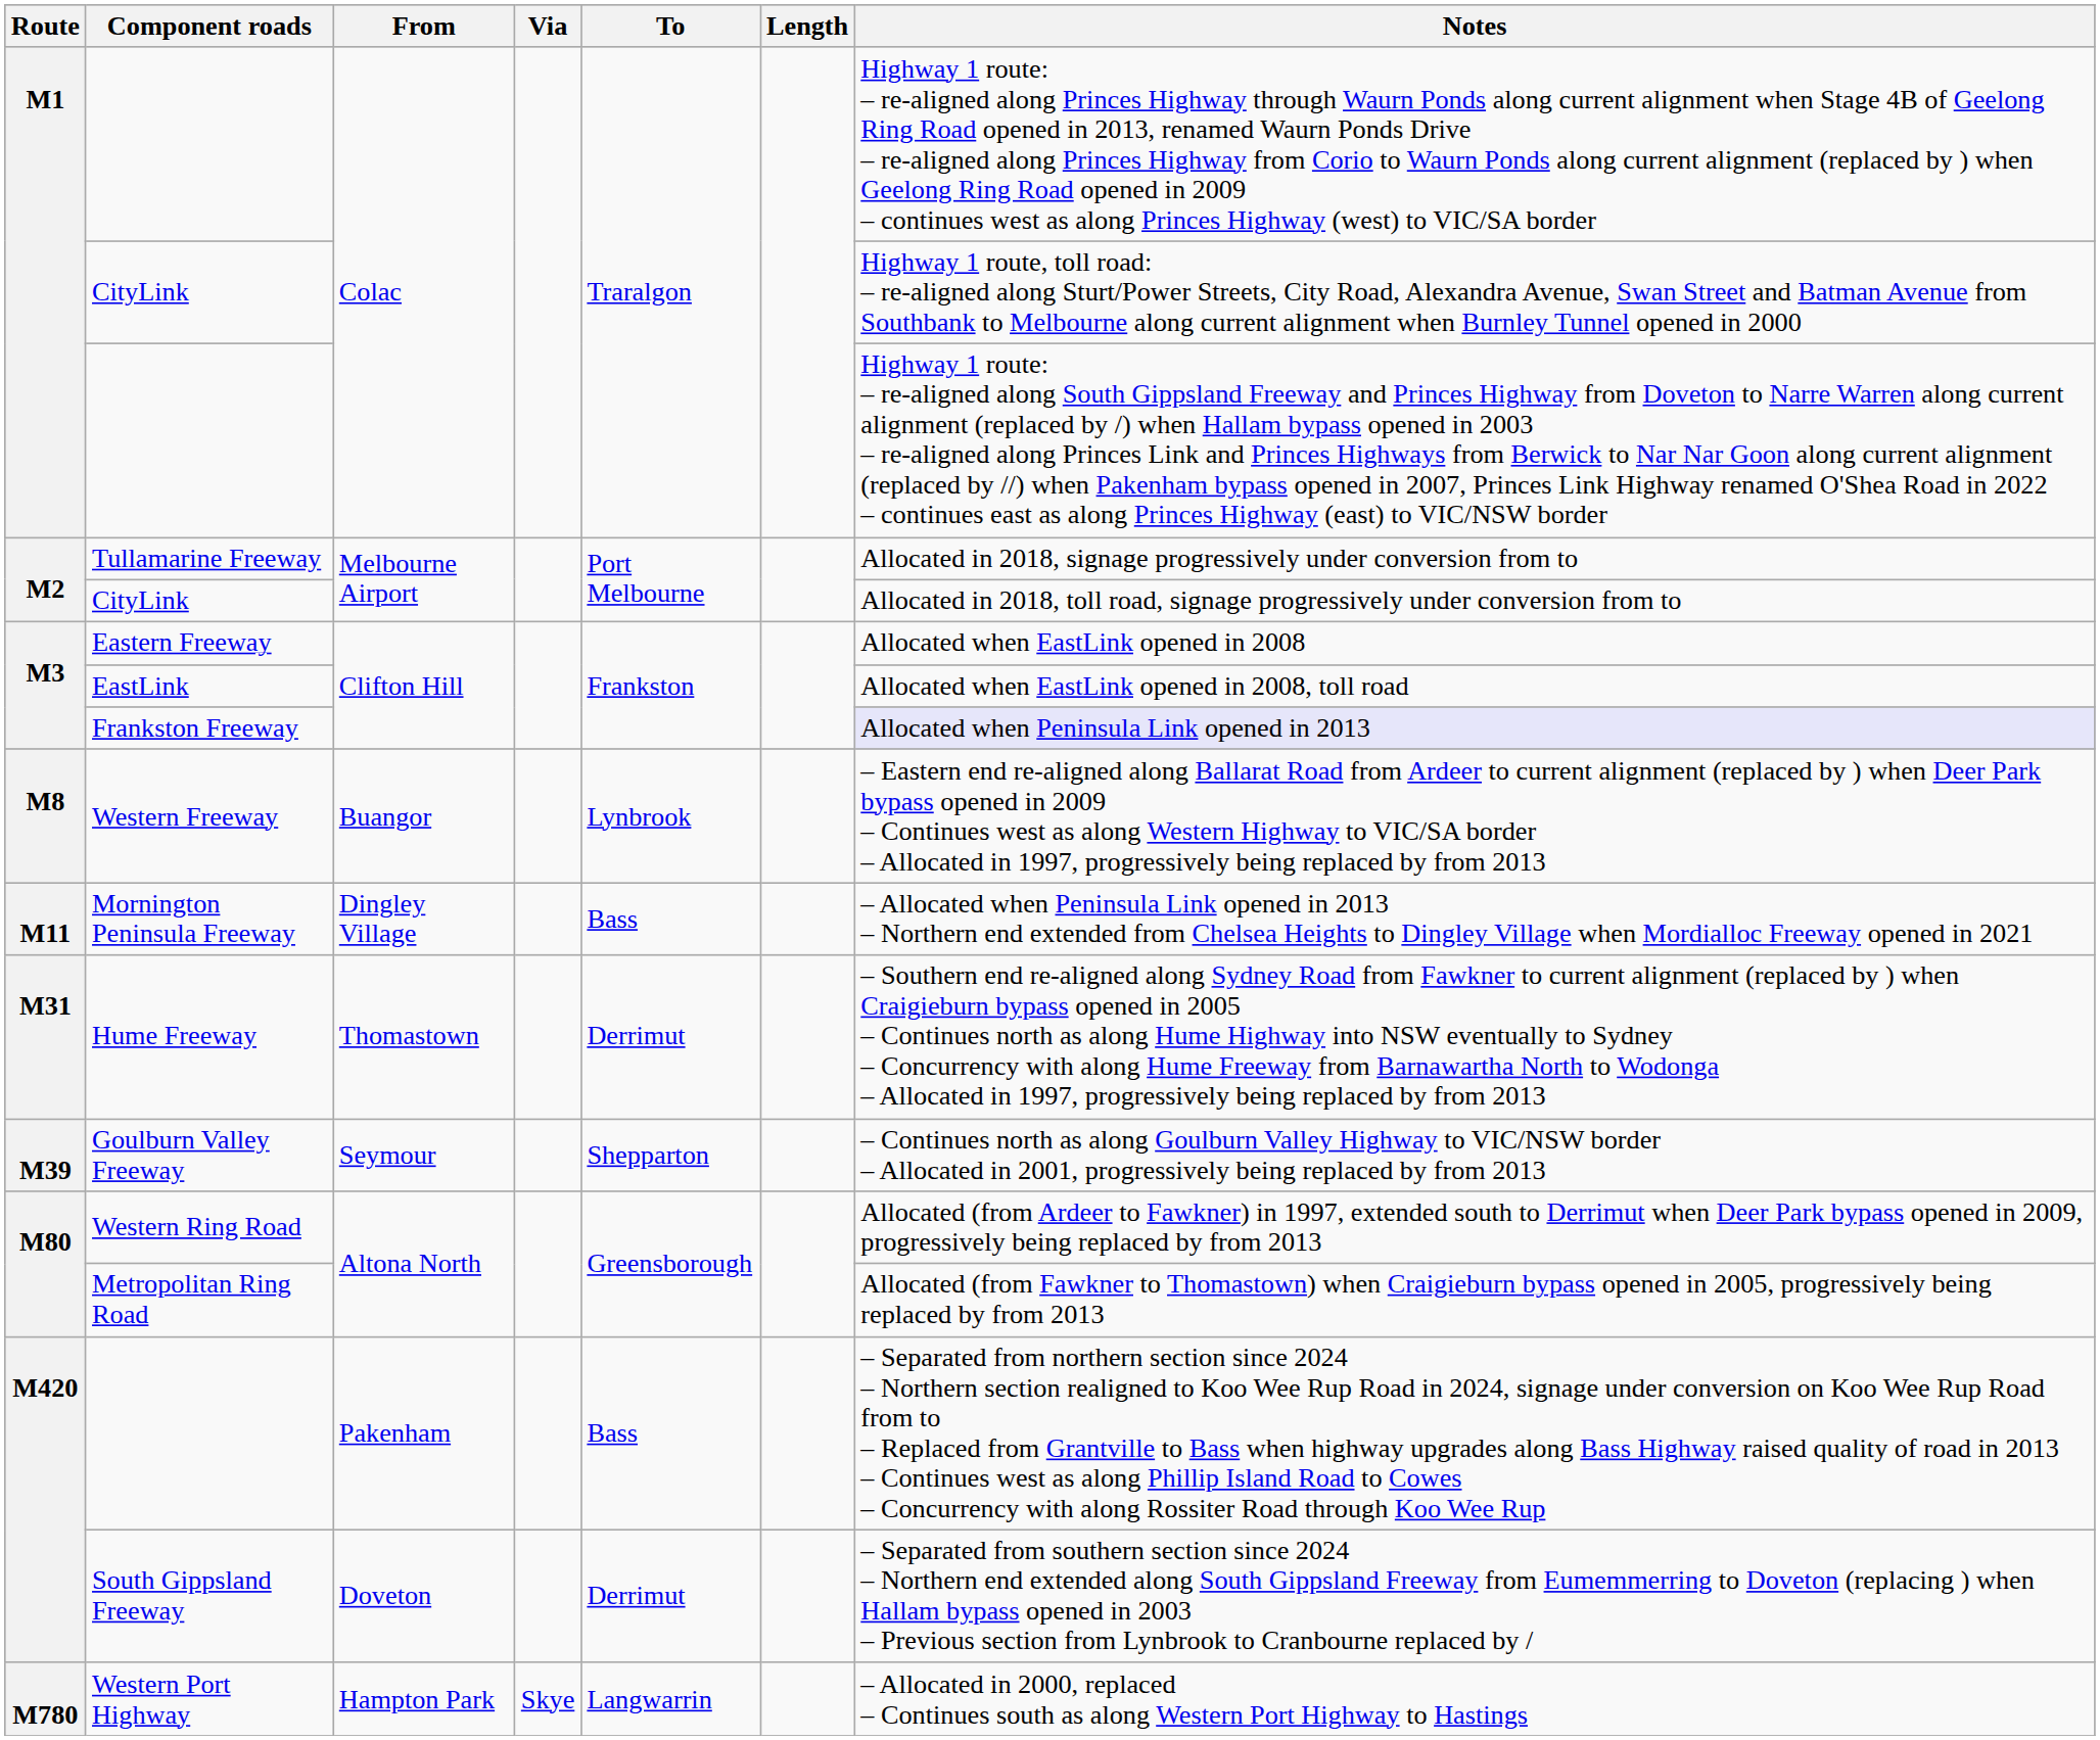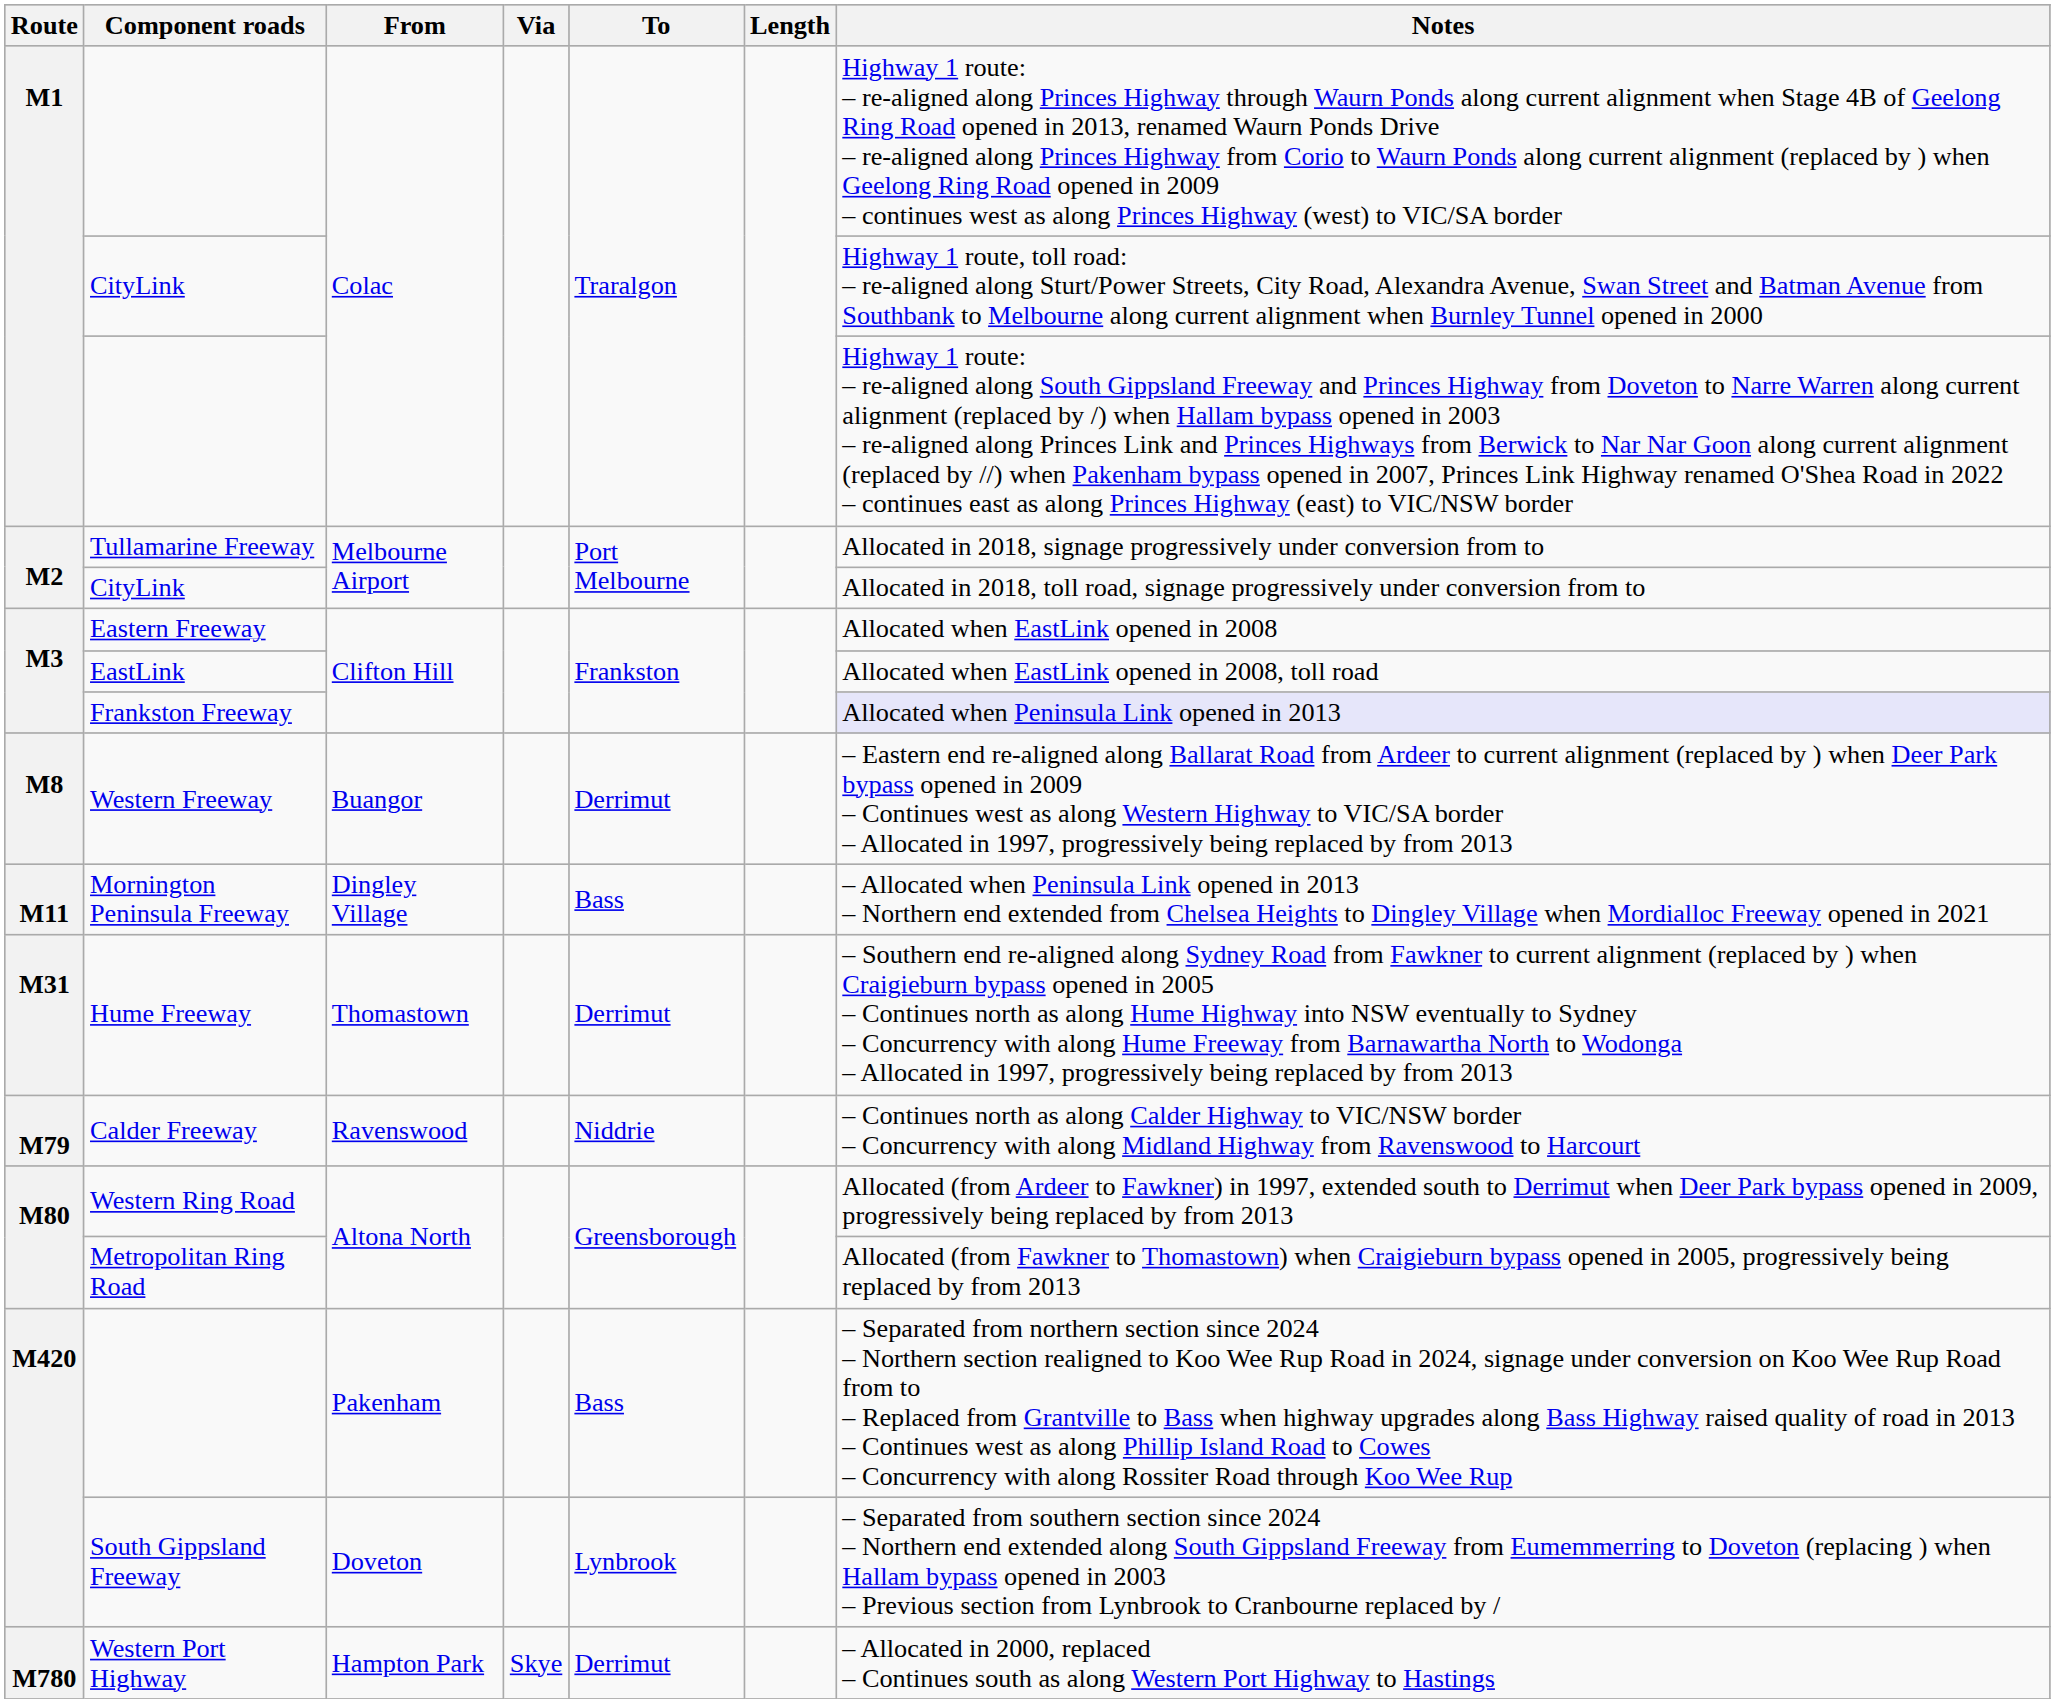 <table class="wikitable sortable">
 <tr>
 <th scope="col">Route</th>
 <th scope="col">Component roads</th>
 <th scope="col">From</th>
 <th scope="col">Via</th>
 <th scope="col">To</th>
 <th scope="col">Length</th>
 <th scope="col">Notes</th>
 </tr>
 <tr>
 <th rowspan="3" style="vertical-align:top; white-space:nowrap;"><br>M1</th>
 <td></td>
 <td rowspan="3"><a href='#'>Colac</a></td>
 <td rowspan="3"></td>
 <td rowspan="3"><a href='#'>Traralgon</a></td>
 <td rowspan="3"></td>
 <td> <a href='#'>Highway 1</a> route:<br>– re-aligned along <a href='#'>Princes Highway</a> through <a href='#'>Waurn Ponds</a> along current alignment when Stage 4B of <a href='#'>Geelong Ring Road</a> opened in 2013, renamed Waurn Ponds Drive<br>– re-aligned along <a href='#'>Princes Highway</a> from <a href='#'>Corio</a> to <a href='#'>Waurn Ponds</a> along current alignment (replaced by ) when <a href='#'>Geelong Ring Road</a> opened in 2009<br>– continues west as  along <a href='#'>Princes Highway</a> (west) to VIC/SA border</td>
 </tr>
 <tr>
 <td><a href='#'>CityLink</a> </td>
 <td> <a href='#'>Highway 1</a> route, toll road:<br>– re-aligned along Sturt/Power Streets, City Road, Alexandra Avenue, <a href='#'>Swan Street</a> and <a href='#'>Batman Avenue</a> from <a href='#'>Southbank</a> to <a href='#'>Melbourne</a> along current alignment when <a href='#'>Burnley Tunnel</a> opened in 2000</td>
 </tr>
 <tr>
 <td></td>
 <td> <a href='#'>Highway 1</a> route:<br>– re-aligned along <a href='#'>South Gippsland Freeway</a> and <a href='#'>Princes Highway</a> from <a href='#'>Doveton</a> to <a href='#'>Narre Warren</a> along current alignment (replaced by /) when <a href='#'>Hallam bypass</a> opened in 2003<br>– re-aligned along Princes Link and <a href='#'>Princes Highways</a> from <a href='#'>Berwick</a> to <a href='#'>Nar Nar Goon</a> along current alignment (replaced by //) when <a href='#'>Pakenham bypass</a> opened in 2007, Princes Link Highway renamed O'Shea Road in 2022<br>– continues east as  along <a href='#'>Princes Highway</a> (east) to VIC/NSW border</td>
 </tr>
 <tr>
 <th rowspan="2" style="vertical-align:top; white-space:nowrap;"><br>M2</th>
 <td><a href='#'>Tullamarine Freeway</a></td>
 <td rowspan="2"><a href='#'>Melbourne Airport</a></td>
 <td rowspan="2"></td>
 <td rowspan="2"><a href='#'>Port Melbourne</a></td>
 <td rowspan="2"></td>
 <td>Allocated  in 2018, signage progressively under conversion from  to </td>
 </tr>
 <tr>
 <td><a href='#'>CityLink</a> </td>
 <td>Allocated  in 2018, toll road, signage progressively under conversion from  to </td>
 </tr>
 <tr>
 <th rowspan="3" style="vertical-align:top; white-space:nowrap;"><br>M3</th>
 <td><a href='#'>Eastern Freeway</a></td>
 <td rowspan="3"><a href='#'>Clifton Hill</a></td>
 <td rowspan="3"></td>
 <td rowspan="3"><a href='#'>Frankston</a></td>
 <td rowspan="3"></td>
 <td>Allocated  when <a href='#'>EastLink</a> opened in 2008</td>
 </tr>
 <tr>
 <td><a href='#'>EastLink</a></td>
 <td>Allocated  when <a href='#'>EastLink</a> opened in 2008, toll road</td>
 </tr>
 <tr>
 <td><a href='#'>Frankston Freeway</a></td>
 <td style="background: lavender;">Allocated  when <a href='#'>Peninsula Link</a> opened in 2013</td>
 </tr>
 <tr>
 <th style="vertical-align:top; white-space:nowrap;"><br>M8</th>
 <td><a href='#'>Western Freeway</a></td>
 <td><a href='#'>Buangor</a></td>
 <td></td>
-<td><a href='#'>Lynbrook</a></td>
+<td><a href='#'>Derrimut</a></td>
 <td></td>
 <td>– Eastern end re-aligned along <a href='#'>Ballarat Road</a> from <a href='#'>Ardeer</a> to current alignment (replaced by ) when <a href='#'>Deer Park bypass</a> opened in 2009<br>– Continues west as  along <a href='#'>Western Highway</a> to VIC/SA border<br>– Allocated  in 1997, progressively being replaced by  from 2013</td>
 </tr>
 <tr>
 <th style="vertical-align:top; white-space:nowrap;"><br>M11</th>
 <td><a href='#'>Mornington Peninsula Freeway</a></td>
 <td><a href='#'>Dingley Village</a></td>
 <td></td>
 <td><a href='#'>Bass</a></td>
 <td></td>
 <td>– Allocated  when <a href='#'>Peninsula Link</a> opened in 2013<br>– Northern end extended from <a href='#'>Chelsea Heights</a> to <a href='#'>Dingley Village</a> when <a href='#'>Mordialloc Freeway</a> opened in 2021</td>
 </tr>
 <tr>
 <th style="vertical-align:top; white-space:nowrap;"><br>M31</th>
 <td><a href='#'>Hume Freeway</a></td>
 <td><a href='#'>Thomastown</a></td>
 <td></td>
 <td><a href='#'>Derrimut</a></td>
 <td></td>
 <td>– Southern end re-aligned along <a href='#'>Sydney Road</a> from <a href='#'>Fawkner</a> to current alignment (replaced by ) when <a href='#'>Craigieburn bypass</a> opened in 2005<br>– Continues north as  along <a href='#'>Hume Highway</a> into NSW eventually to Sydney<br>– Concurrency with  along <a href='#'>Hume Freeway</a> from <a href='#'>Barnawartha North</a> to <a href='#'>Wodonga</a><br>– Allocated  in 1997, progressively being replaced by  from 2013</td>
 </tr>
 <tr>
-<th style="vertical-align:top; white-space:nowrap;"><br>M39</th>
-<td><a href='#'>Goulburn Valley Freeway</a></td>
-<td><a href='#'>Seymour</a></td>
+<th style="vertical-align:top; white-space:nowrap;"><br>M79</th>
+<td><a href='#'>Calder Freeway</a></td>
+<td><a href='#'>Ravenswood</a></td>
 <td></td>
-<td><a href='#'>Shepparton</a></td>
+<td><a href='#'>Niddrie</a></td>
 <td></td>
-<td>– Continues north as  along <a href='#'>Goulburn Valley Highway</a> to VIC/NSW border<br>– Allocated  in 2001, progressively being replaced by  from 2013</td>
+<td>– Continues north as  along <a href='#'>Calder Highway</a> to VIC/NSW border<br>– Concurrency with  along <a href='#'>Midland Highway</a> from <a href='#'>Ravenswood</a> to <a href='#'>Harcourt</a></td>
 </tr>
 <tr>
 <th rowspan="2" style="vertical-align:top; white-space:nowrap;"><br>M80</th>
 <td><a href='#'>Western Ring Road</a></td>
 <td rowspan="2"><a href='#'>Altona North</a></td>
 <td rowspan="2"></td>
 <td rowspan="2"><a href='#'>Greensborough</a></td>
 <td rowspan="2"></td>
 <td>Allocated  (from <a href='#'>Ardeer</a> to <a href='#'>Fawkner</a>) in 1997, extended south to <a href='#'>Derrimut</a> when <a href='#'>Deer Park bypass</a> opened in 2009, progressively being replaced by  from 2013</td>
 </tr>
 <tr>
 <td><a href='#'>Metropolitan Ring Road</a></td>
 <td>Allocated  (from <a href='#'>Fawkner</a> to <a href='#'>Thomastown</a>) when <a href='#'>Craigieburn bypass</a> opened in 2005, progressively being replaced by  from 2013</td>
 </tr>
 <tr>
 <th rowspan="2" style="vertical-align:top; white-space:nowrap;"><br>M420</th>
 <td></td>
 <td><a href='#'>Pakenham</a></td>
 <td></td>
 <td><a href='#'>Bass</a></td>
 <td></td>
 <td>– Separated from northern  section since 2024<br>– Northern section realigned to Koo Wee Rup Road in 2024, signage under conversion on Koo Wee Rup Road from  to <br>– Replaced  from <a href='#'>Grantville</a> to <a href='#'>Bass</a> when highway upgrades along <a href='#'>Bass Highway</a> raised quality of road in 2013<br>– Continues west as  along <a href='#'>Phillip Island Road</a> to <a href='#'>Cowes</a><br>– Concurrency with  along Rossiter Road through <a href='#'>Koo Wee Rup</a></td>
 </tr>
 <tr>
 <td><a href='#'>South Gippsland Freeway</a></td>
 <td><a href='#'>Doveton</a></td>
 <td></td>
-<td><a href='#'>Derrimut</a></td>
+<td><a href='#'>Lynbrook</a></td>
 <td></td>
 <td>– Separated from southern  section since 2024<br>– Northern end extended along <a href='#'>South Gippsland Freeway</a> from <a href='#'>Eumemmerring</a> to <a href='#'>Doveton</a> (replacing ) when <a href='#'>Hallam bypass</a> opened in 2003<br>– Previous  section from Lynbrook to Cranbourne replaced by /</td>
 </tr>
 <tr>
 <th style="vertical-align:top; white-space:nowrap;"><br>M780</th>
 <td><a href='#'>Western Port Highway</a></td>
 <td><a href='#'>Hampton Park</a></td>
 <td><a href='#'>Skye</a></td>
-<td><a href='#'>Langwarrin</a></td>
+<td><a href='#'>Derrimut</a></td>
 <td></td>
 <td>– Allocated  in 2000, replaced <br>– Continues south as  along <a href='#'>Western Port Highway</a> to <a href='#'>Hastings</a></td>
 </tr>
 </table>
